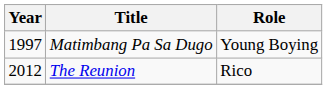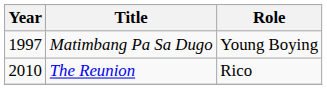 <table class="wikitable">
 <tr>
 <th>Year</th>
 <th>Title</th>
 <th>Role</th>
 </tr>
 <tr>
 <td>1997</td>
 <td><em>Matimbang Pa Sa Dugo</em></td>
 <td>Young Boying</td>
 </tr>
 <tr>
-<td>2012</td>
+<td>2010</td>
 <td><em><a href='#'>The Reunion</a></em></td>
 <td>Rico</td>
 </tr>
 <tr>
 </tr>
 </table>
